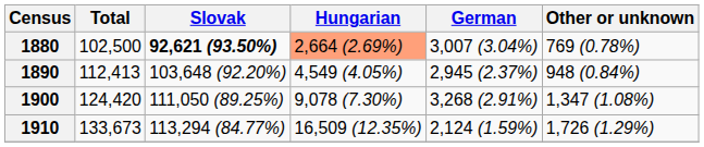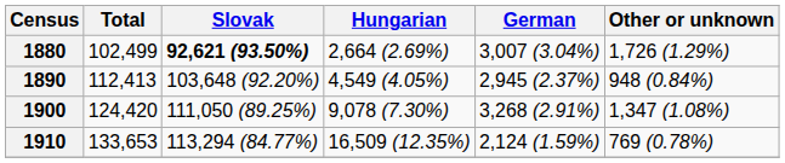 <table class="wikitable">
 <tr>
 <th>Census</th>
 <th>Total</th>
 <th><a href='#'>Slovak</a></th>
 <th><a href='#'>Hungarian</a></th>
 <th><a href='#'>German</a></th>
 <th>Other or unknown</th>
 </tr>
 <tr>
 <th>1880</th>
-<td>102,500</td>
+<td>102,499</td>
 <td><strong>92,621 <em>(93.50%)</em></strong></td>
-<td style="background: lightsalmon;">2,664 <em>(2.69%)</em></td>
+<td>2,664 <em>(2.69%)</em></td>
 <td>3,007 <em>(3.04%)</em></td>
-<td>769 <em>(0.78%)</em></td>
+<td>1,726 <em>(1.29%)</em></td>
 </tr>
 <tr>
 <th>1890</th>
 <td>112,413</td>
 <td>103,648 <em>(92.20%)</em></td>
 <td>4,549 <em>(4.05%)</em></td>
 <td>2,945 <em>(2.37%)</em></td>
 <td>948 <em>(0.84%)</em></td>
 </tr>
 <tr>
 <th>1900</th>
 <td>124,420</td>
 <td>111,050 <em>(89.25%)</em></td>
 <td>9,078 <em>(7.30%)</em></td>
 <td>3,268 <em>(2.91%)</em></td>
 <td>1,347 <em>(1.08%)</em></td>
 </tr>
 <tr>
 <th>1910</th>
-<td>133,673</td>
+<td>133,653</td>
 <td>113,294 <em>(84.77%)</em></td>
 <td>16,509 <em>(12.35%)</em></td>
 <td>2,124 <em>(1.59%)</em></td>
-<td>1,726 <em>(1.29%)</em></td>
+<td>769 <em>(0.78%)</em></td>
 </tr>
 <tr>
 </tr>
 </table>
